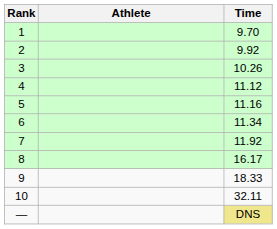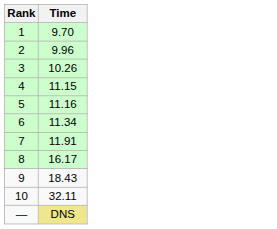 <table class=wikitable style="text-align:center">
 <tr>
 <th width=40>Rank</th>
-<th width=250>Athlete</th>
 <th width=60>Time</th>
 </tr>
 <tr bgcolor="ccffcc">
 <td>1</td>
-<td align=left></td>
 <td>9.70</td>
 </tr>
 <tr bgcolor="ccffcc">
 <td>2</td>
-<td align=left></td>
-<td>9.92</td>
+<td>9.96</td>
 </tr>
 <tr bgcolor="ccffcc">
 <td>3</td>
-<td align=left></td>
 <td>10.26</td>
 </tr>
 <tr bgcolor="ccffcc">
 <td>4</td>
-<td align=left></td>
-<td>11.12</td>
+<td>11.15</td>
 </tr>
 <tr bgcolor="ccffcc">
 <td>5</td>
-<td align=left></td>
 <td>11.16</td>
 </tr>
 <tr bgcolor="ccffcc">
 <td>6</td>
-<td align=left></td>
 <td>11.34</td>
 </tr>
 <tr bgcolor="ccffcc">
 <td>7</td>
-<td align=left></td>
-<td>11.92</td>
+<td>11.91</td>
 </tr>
 <tr bgcolor="ccffcc">
 <td>8</td>
-<td align=left></td>
 <td>16.17</td>
 </tr>
 <tr>
 <td>9</td>
-<td align=left></td>
-<td>18.33</td>
+<td>18.43</td>
 </tr>
 <tr>
 <td>10</td>
-<td align=left></td>
 <td>32.11</td>
 </tr>
 <tr>
 <td>—</td>
-<td align=left></td>
 <td style="background: khaki;">DNS</td>
 </tr>
 </table>
